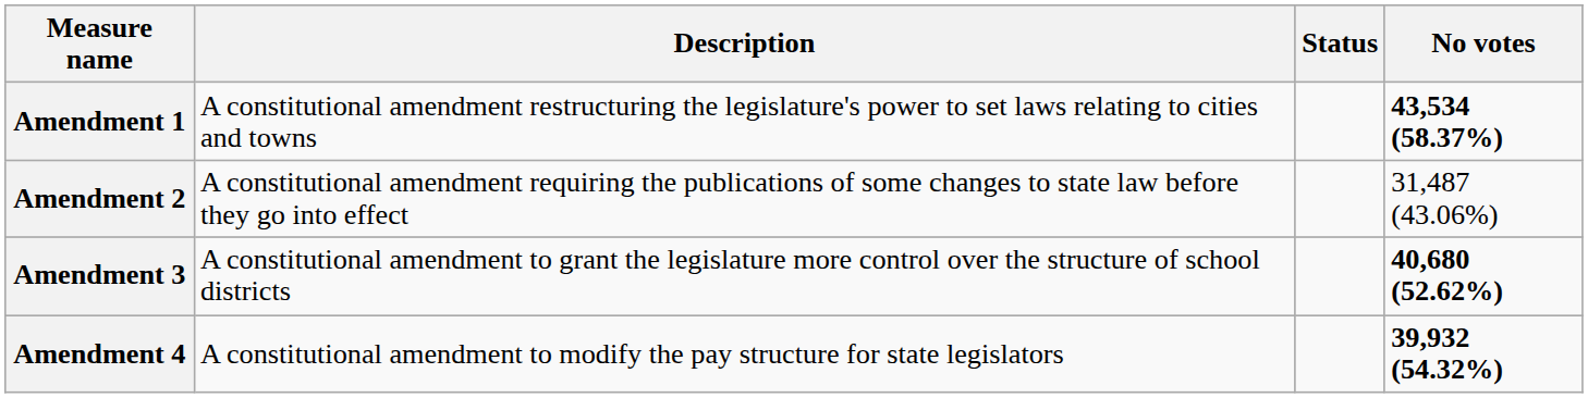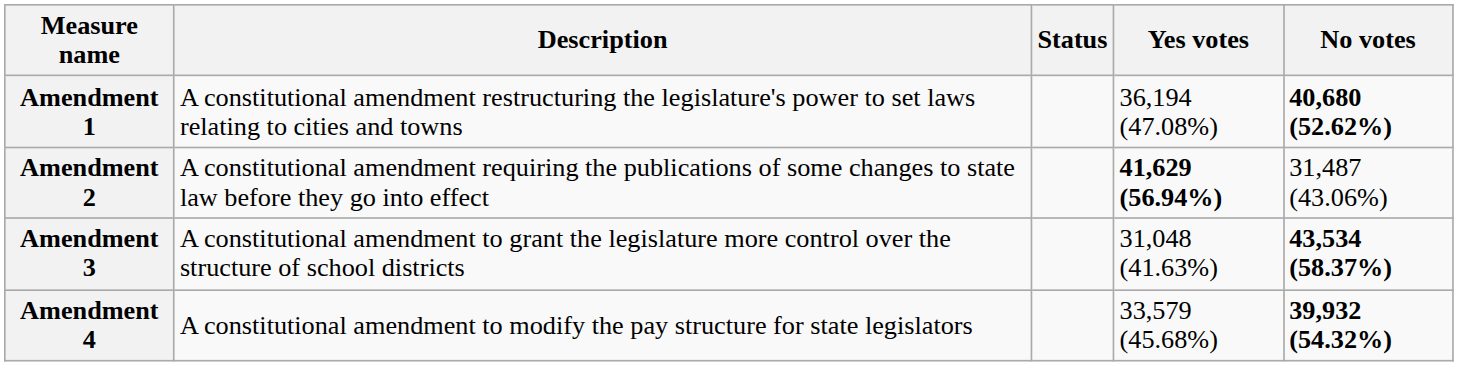 <table class="wikitable sortable plainrowheaders" style="width:100%">
 <tr>
 <th scope="col">Measure name</th>
 <th class="unsortable" scope="col">Description</th>
 <th scope="col">Status</th>
+<th scope="col">Yes votes</th>
 <th scope="col">No votes</th>
 </tr>
 <tr>
 <th scope="row">Amendment 1</th>
 <td>A constitutional amendment restructuring the legislature's power to set laws relating to cities and towns</td>
 <td></td>
-<td><strong>43,534 (58.37%)</strong></td>
+<td>36,194 (47.08%)</td>
+<td><strong>40,680 (52.62%)</strong></td>
 </tr>
 <tr>
 <th scope="row">Amendment 2</th>
 <td>A constitutional amendment requiring the publications of some changes to state law before they go into effect</td>
 <td></td>
+<td><strong>41,629 (56.94%)</strong></td>
 <td>31,487 (43.06%)</td>
 </tr>
 <tr>
 <th scope="row">Amendment 3</th>
 <td>A constitutional amendment to grant the legislature more control over the structure of school districts</td>
 <td></td>
-<td><strong>40,680 (52.62%)</strong></td>
+<td>31,048 (41.63%)</td>
+<td><strong>43,534 (58.37%)</strong></td>
 </tr>
 <tr>
 <th scope="row">Amendment 4</th>
 <td>A constitutional amendment to modify the pay structure for state legislators</td>
 <td></td>
+<td>33,579 (45.68%)</td>
 <td><strong>39,932 (54.32%)</strong></td>
 </tr>
 </table>
